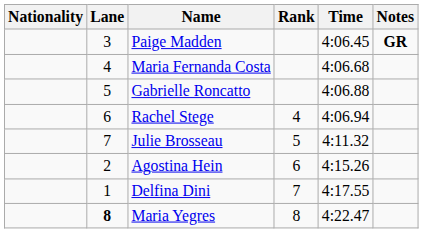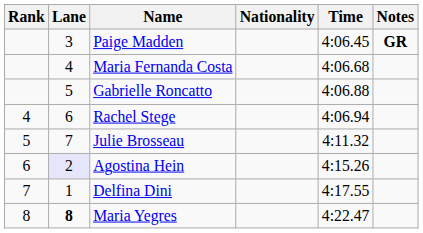 <table class="wikitable sortable" style="text-align:center">
 <tr>
-<th>Nationality</th>
+<th>Rank</th>
 <th>Lane</th>
 <th>Name</th>
-<th>Rank</th>
+<th>Nationality</th>
 <th>Time</th>
 <th>Notes</th>
 </tr>
 <tr>
-<td align="left"></td>
+<td></td>
 <td>3</td>
 <td align="left"><a href='#'>Paige Madden</a></td>
-<td></td>
+<td align="left"></td>
 <td>4:06.45</td>
 <td><strong>GR</strong></td>
 </tr>
 <tr>
-<td align="left"></td>
+<td></td>
 <td>4</td>
 <td align="left"><a href='#'>Maria Fernanda Costa</a></td>
-<td></td>
+<td align="left"></td>
 <td>4:06.68</td>
 <td></td>
 </tr>
 <tr>
-<td align="left"></td>
+<td></td>
 <td>5</td>
 <td align="left"><a href='#'>Gabrielle Roncatto</a></td>
-<td></td>
+<td align="left"></td>
 <td>4:06.88</td>
 <td></td>
 </tr>
 <tr>
-<td align="left"></td>
+<td>4</td>
 <td>6</td>
 <td align="left"><a href='#'>Rachel Stege</a></td>
-<td>4</td>
+<td align="left"></td>
 <td>4:06.94</td>
 <td></td>
 </tr>
 <tr>
-<td align="left"></td>
+<td>5</td>
 <td>7</td>
 <td align="left"><a href='#'>Julie Brosseau</a></td>
-<td>5</td>
+<td align="left"></td>
 <td>4:11.32</td>
 <td></td>
 </tr>
 <tr>
+<td>6</td>
+<td style="background: lavender;">2</td>
+<td align="left"><a href='#'>Agostina Hein</a></td>
 <td align="left"></td>
-<td>2</td>
-<td align="left"><a href='#'>Agostina Hein</a></td>
-<td>6</td>
 <td>4:15.26</td>
 <td></td>
 </tr>
 <tr>
-<td align="left"></td>
+<td>7</td>
 <td>1</td>
 <td align="left"><a href='#'>Delfina Dini</a></td>
-<td>7</td>
+<td align="left"></td>
 <td>4:17.55</td>
 <td></td>
 </tr>
 <tr>
-<td align="left"></td>
+<td>8</td>
 <td><strong>8</strong></td>
 <td align="left"><a href='#'>Maria Yegres</a></td>
-<td>8</td>
+<td align="left"></td>
 <td>4:22.47</td>
 <td></td>
 </tr>
 </table>
